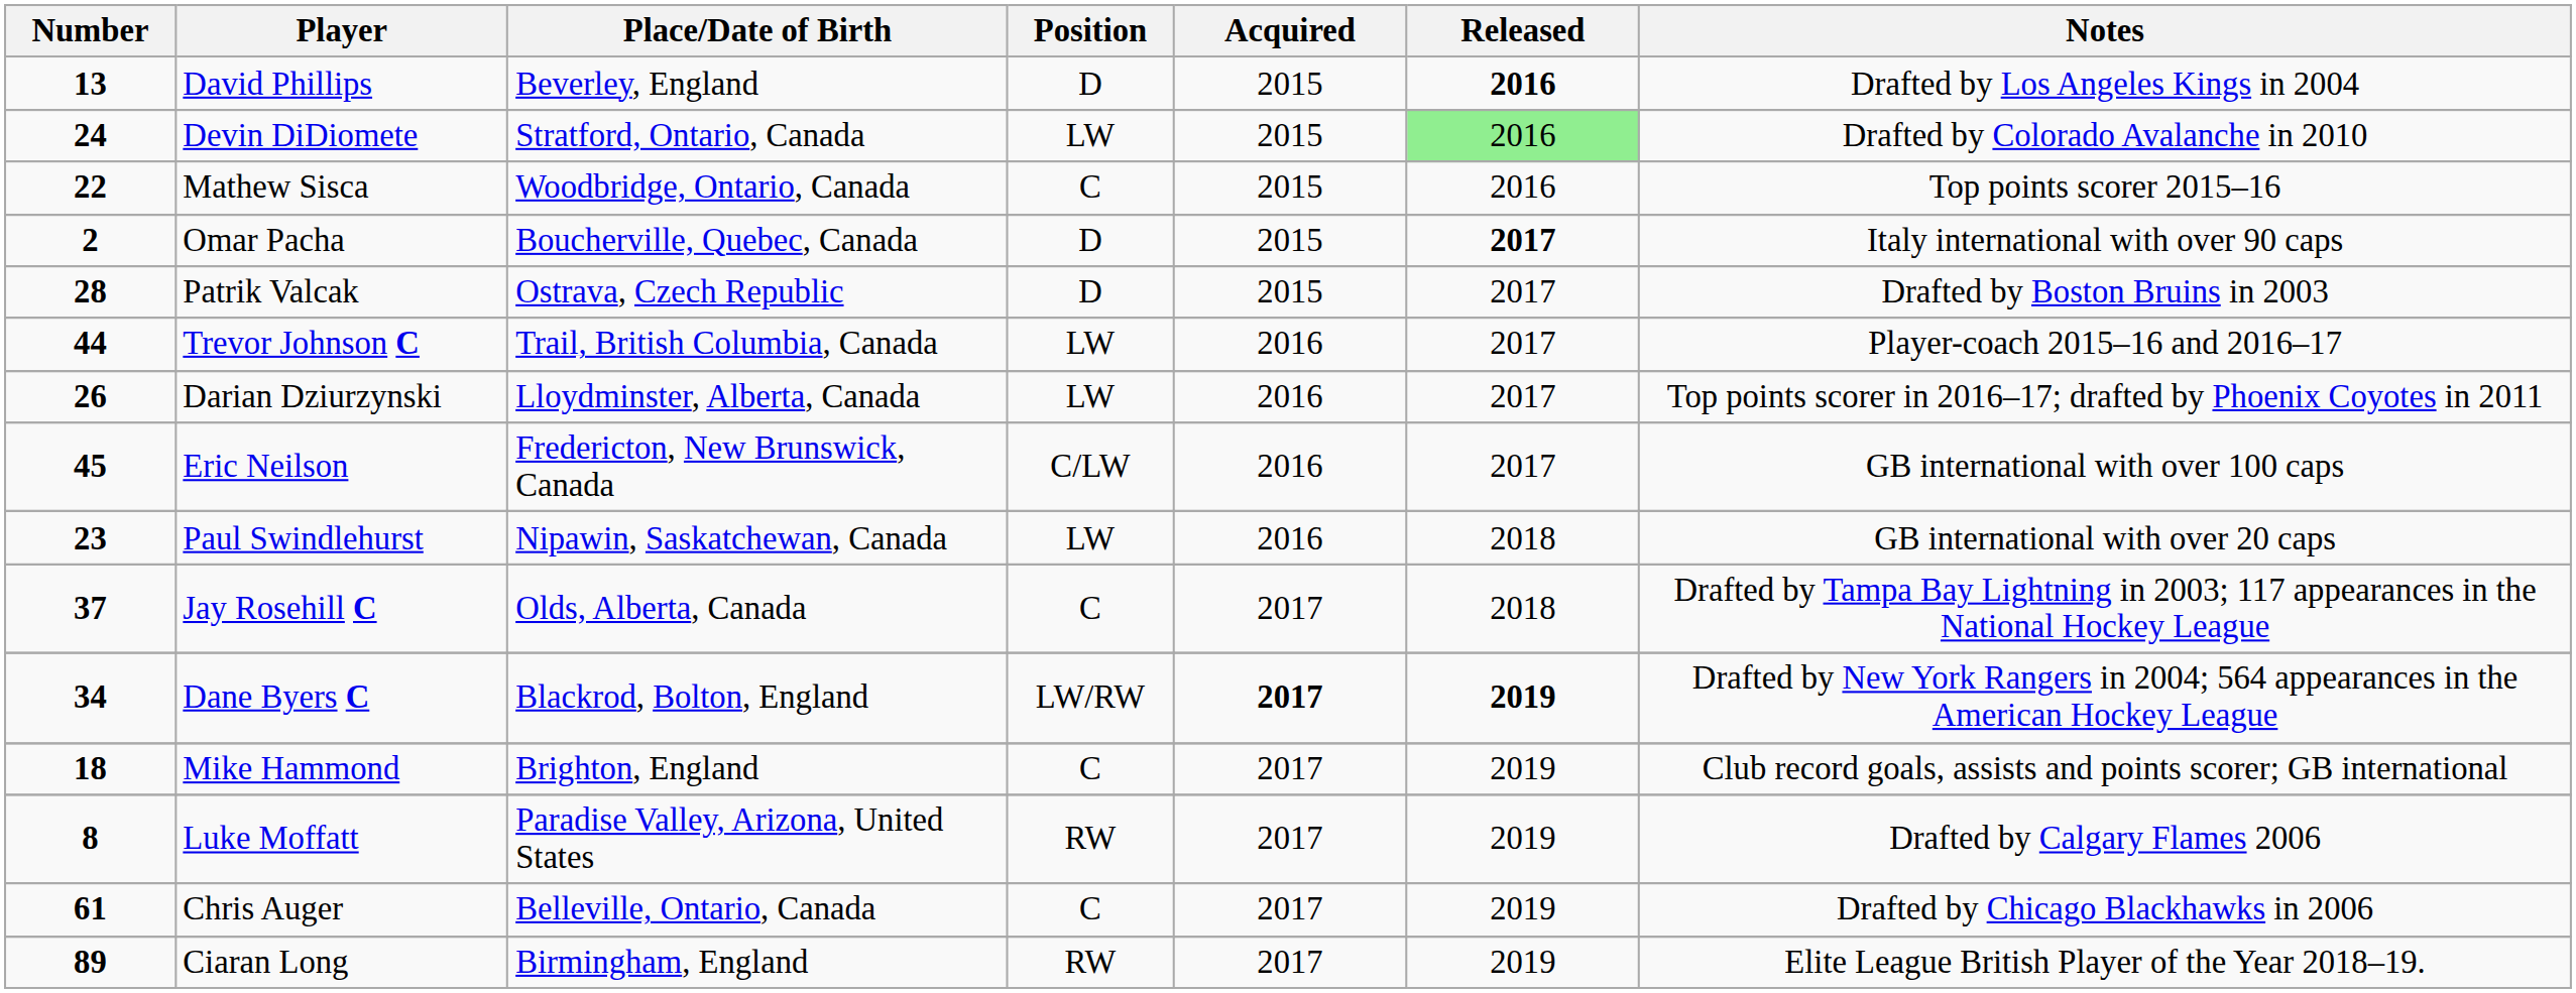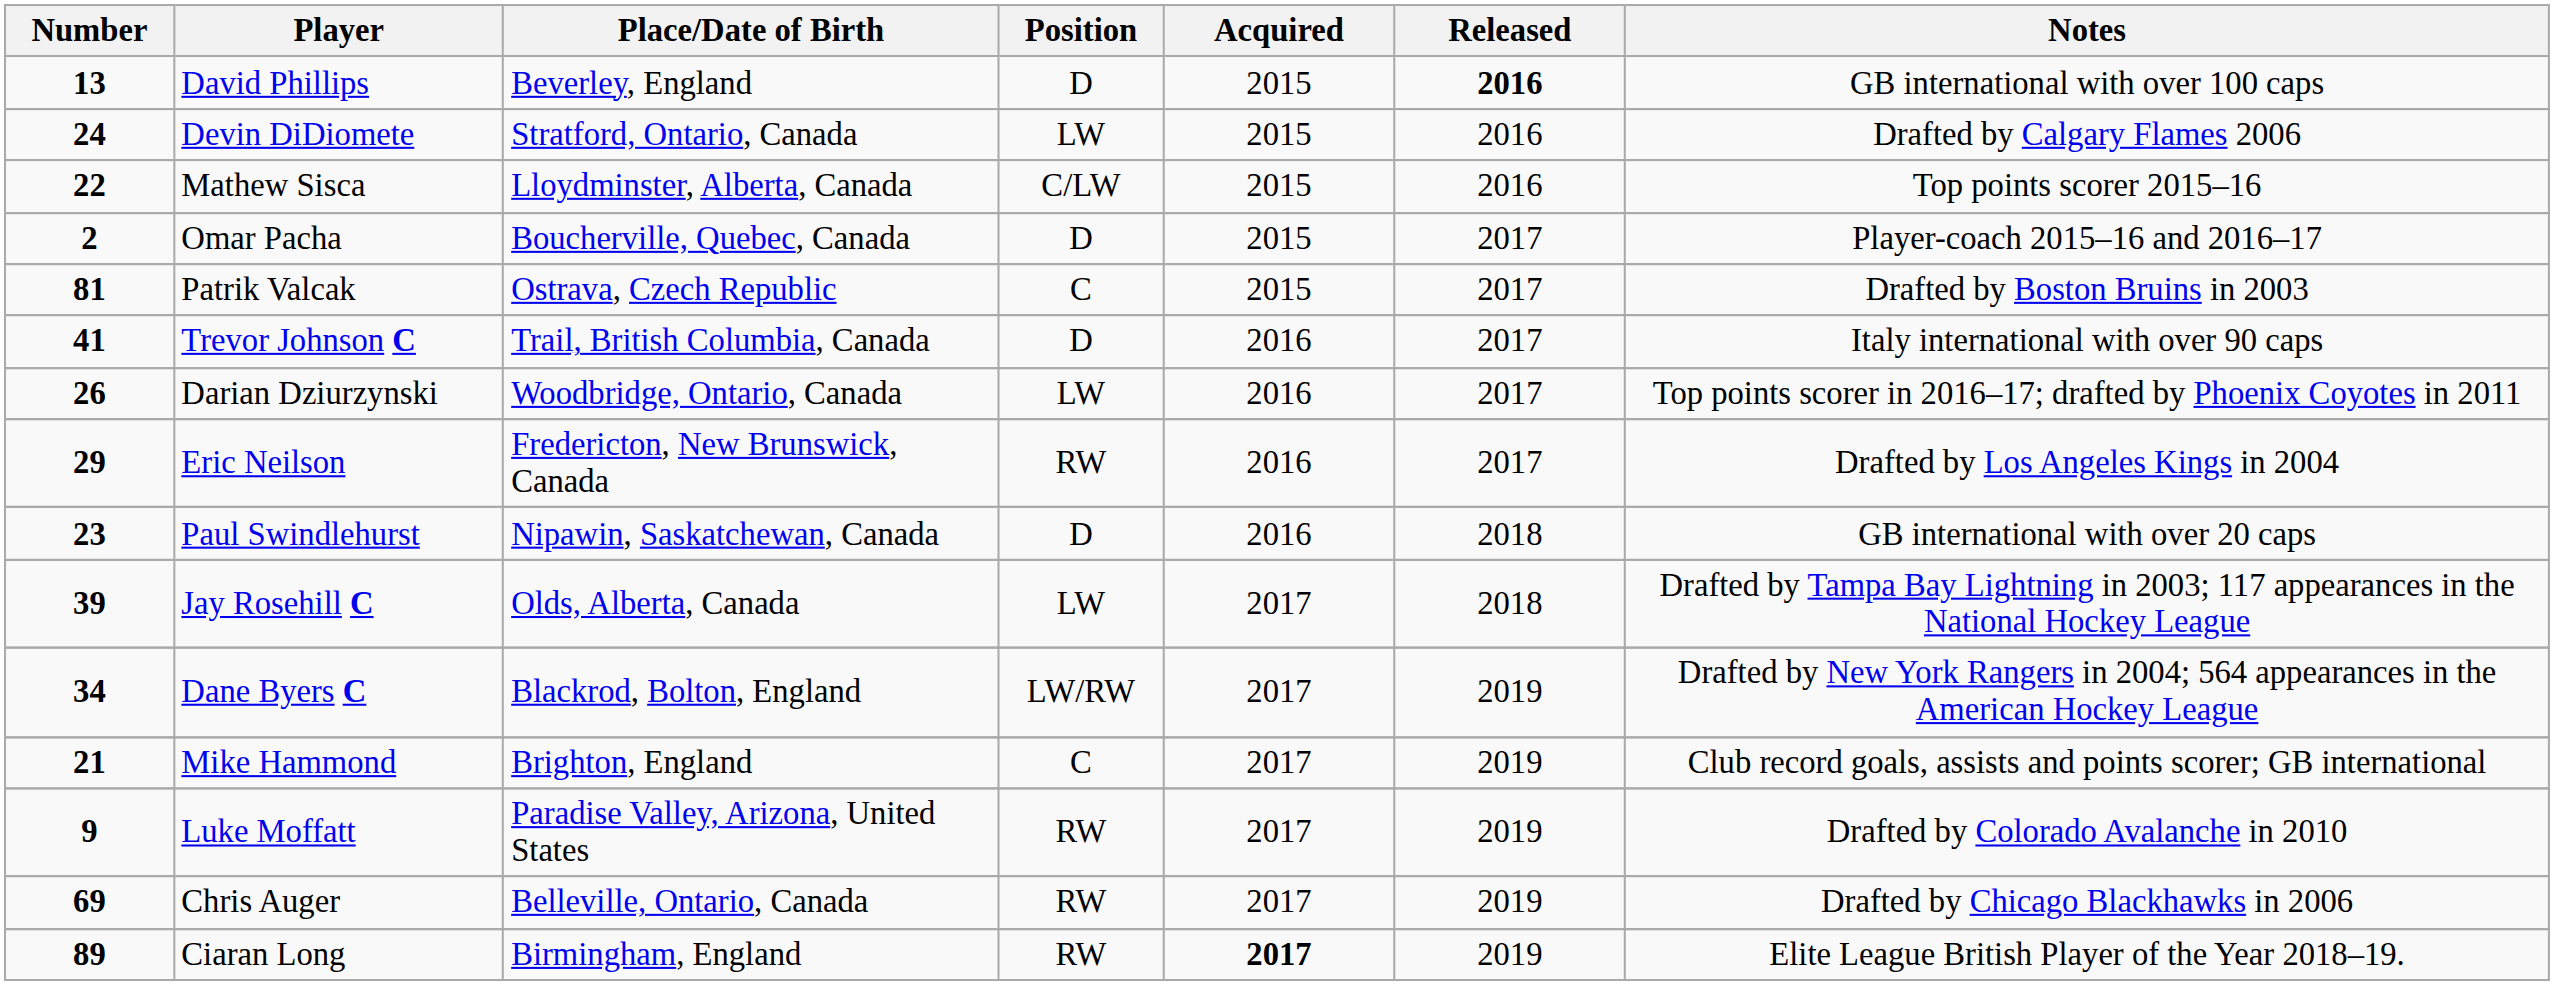 <table class="wikitable">
 <tr>
 <th style="width:5%;">Number</th>
 <th style="width:10%;">Player</th>
 <th style="width:15%;">Place/Date of Birth</th>
 <th style="width:5%;">Position</th>
 <th style="width:7%;">Acquired</th>
 <th style="width:7%;">Released</th>
 <th style="width:28%;">Notes</th>
 </tr>
 <tr>
 <td align=center><strong>13</strong></td>
 <td><a href='#'>David Phillips</a></td>
 <td> <a href='#'>Beverley</a>, England<br></td>
 <td align=center>D</td>
 <td align=center>2015</td>
 <td align=center><strong>2016</strong></td>
-<td align=center>Drafted by <a href='#'>Los Angeles Kings</a> in 2004</td>
+<td align=center>GB international with over 100 caps</td>
 </tr>
 <tr style="background:#eee;">
 </tr>
 <tr>
 <td align=center><strong>24</strong></td>
 <td><a href='#'>Devin DiDiomete</a></td>
 <td>  <a href='#'>Stratford, Ontario</a>, Canada <br></td>
 <td align=center>LW</td>
 <td align=center>2015</td>
-<td align=center style="background: lightgreen;">2016</td>
-<td align=center>Drafted by <a href='#'>Colorado Avalanche</a> in 2010</td>
+<td align=center>2016</td>
+<td align=center>Drafted by <a href='#'>Calgary Flames</a> 2006</td>
 </tr>
 <tr style="background:#eee;">
 </tr>
 <tr>
 <td align=center><strong>22</strong></td>
 <td>Mathew Sisca</td>
-<td>  <a href='#'>Woodbridge, Ontario</a>, Canada <br></td>
-<td align=center>C</td>
+<td> <a href='#'>Lloydminster</a>, <a href='#'>Alberta</a>, Canada <br></td>
+<td align=center>C/LW</td>
 <td align=center>2015</td>
 <td align=center>2016</td>
 <td align=center>Top points scorer 2015–16</td>
 </tr>
 <tr style="background:#eee;">
 </tr>
 <tr>
 <td align=center><strong>2</strong></td>
 <td>Omar Pacha</td>
 <td> <a href='#'>Boucherville, Quebec</a>, Canada<br></td>
 <td align=center>D</td>
 <td align=center>2015</td>
-<td align=center><strong>2017</strong></td>
-<td align=center>Italy international with over 90 caps</td>
+<td align=center>2017</td>
+<td align=center>Player-coach 2015–16 and 2016–17</td>
 </tr>
 <tr style="background:#eee;">
 </tr>
 <tr>
-<td align=center><strong>28</strong></td>
+<td align=center><strong>81</strong></td>
 <td>Patrik Valcak</td>
 <td> <a href='#'>Ostrava</a>, <a href='#'>Czech Republic</a> <br></td>
-<td align=center>D</td>
+<td align=center>C</td>
 <td align=center>2015</td>
 <td align=center>2017</td>
 <td align=center>Drafted by <a href='#'>Boston Bruins</a> in 2003</td>
 </tr>
 <tr style="background:#eee;">
 </tr>
 <tr>
-<td align=center><strong>44</strong></td>
+<td align=center><strong>41</strong></td>
 <td><a href='#'>Trevor Johnson</a> <strong><a href='#'>C</a></strong></td>
 <td>  <a href='#'>Trail, British Columbia</a>, Canada <br></td>
-<td align=center>LW</td>
+<td align=center>D</td>
 <td align=center>2016</td>
 <td align=center>2017</td>
-<td align=center>Player-coach 2015–16 and 2016–17</td>
+<td align=center>Italy international with over 90 caps</td>
 </tr>
 <tr style="background:#eee;">
 </tr>
 <tr>
 <td align=center><strong>26</strong></td>
 <td>Darian Dziurzynski</td>
-<td> <a href='#'>Lloydminster</a>, <a href='#'>Alberta</a>, Canada <br></td>
+<td>  <a href='#'>Woodbridge, Ontario</a>, Canada <br></td>
 <td align=center>LW</td>
 <td align=center>2016</td>
 <td align=center>2017</td>
 <td align=center>Top points scorer in 2016–17; drafted by <a href='#'>Phoenix Coyotes</a> in 2011</td>
 </tr>
 <tr style="background:#eee;">
 </tr>
 <tr>
-<td align=center><strong>45</strong></td>
+<td align=center><strong>29</strong></td>
 <td><a href='#'>Eric Neilson</a></td>
 <td> <a href='#'>Fredericton</a>, <a href='#'>New Brunswick</a>, Canada <br></td>
-<td align=center>C/LW</td>
+<td align=center>RW</td>
 <td align=center>2016</td>
 <td align=center>2017</td>
-<td align=center>GB international with over 100 caps</td>
+<td align=center>Drafted by <a href='#'>Los Angeles Kings</a> in 2004</td>
 </tr>
 <tr style="background:#eee;">
 </tr>
 <tr>
 <td align=center><strong>23</strong></td>
 <td><a href='#'>Paul Swindlehurst</a></td>
 <td> <a href='#'>Nipawin</a>, <a href='#'>Saskatchewan</a>, Canada <br></td>
-<td align=center>LW</td>
+<td align=center>D</td>
 <td align=center>2016</td>
 <td align=center>2018</td>
 <td align=center>GB international with over 20 caps</td>
 </tr>
 <tr style="background:#eee;">
 </tr>
 <tr>
-<td align=center><strong>37</strong></td>
+<td align=center><strong>39</strong></td>
 <td><a href='#'>Jay Rosehill</a> <strong><a href='#'>C</a></strong></td>
 <td> <a href='#'>Olds, Alberta</a>, Canada <br></td>
-<td align=center>C</td>
+<td align=center>LW</td>
 <td align=center>2017</td>
 <td align=center>2018</td>
 <td align=center>Drafted by <a href='#'>Tampa Bay Lightning</a> in 2003; 117 appearances in the <a href='#'>National Hockey League</a></td>
 </tr>
 <tr style="background:#eee;">
 </tr>
 <tr>
 <td align=center><strong>34</strong></td>
 <td><a href='#'>Dane Byers</a> <strong><a href='#'>C</a></strong></td>
 <td> <a href='#'>Blackrod</a>, <a href='#'>Bolton</a>, England <br></td>
 <td align=center>LW/RW</td>
-<td align=center><strong>2017</strong></td>
-<td align=center><strong>2019</strong></td>
+<td align=center>2017</td>
+<td align=center>2019</td>
 <td align=center>Drafted by <a href='#'>New York Rangers</a> in 2004; 564 appearances in the <a href='#'>American Hockey League</a></td>
 </tr>
 <tr style="background:#eee;">
 </tr>
 <tr>
-<td align=center><strong>18</strong></td>
+<td align=center><strong>21</strong></td>
 <td><a href='#'>Mike Hammond</a></td>
 <td>  <a href='#'>Brighton</a>, England <br></td>
 <td align=center>C</td>
 <td align=center>2017</td>
 <td align=center>2019</td>
 <td align=center>Club record goals, assists and points scorer; GB international</td>
 </tr>
 <tr style="background:#eee;">
 </tr>
 <tr>
-<td align=center><strong>8</strong></td>
+<td align=center><strong>9</strong></td>
 <td><a href='#'>Luke Moffatt</a></td>
 <td>  <a href='#'>Paradise Valley, Arizona</a>, United States <br></td>
 <td align=center>RW</td>
 <td align=center>2017</td>
 <td align=center>2019</td>
-<td align=center>Drafted by <a href='#'>Calgary Flames</a> 2006</td>
+<td align=center>Drafted by <a href='#'>Colorado Avalanche</a> in 2010</td>
 </tr>
 <tr style="background:#eee;">
 </tr>
 <tr>
-<td align=center><strong>61</strong></td>
+<td align=center><strong>69</strong></td>
 <td>Chris Auger</td>
 <td> <a href='#'>Belleville, Ontario</a>, Canada <br></td>
-<td align=center>C</td>
+<td align=center>RW</td>
 <td align=center>2017</td>
 <td align=center>2019</td>
 <td align=center>Drafted by <a href='#'>Chicago Blackhawks</a> in 2006</td>
 </tr>
 <tr style="background:#eee;">
 </tr>
 <tr>
 <td align=center><strong>89</strong></td>
 <td>Ciaran Long</td>
 <td> <a href='#'>Birmingham</a>, England <br></td>
 <td align=center>RW</td>
-<td align=center>2017</td>
+<td align=center><strong>2017</strong></td>
 <td align=center>2019</td>
 <td align=center>Elite League British Player of the Year 2018–19.</td>
 </tr>
 <tr style="background:#eee;">
 </tr>
 <tr>
 </tr>
 </table>
